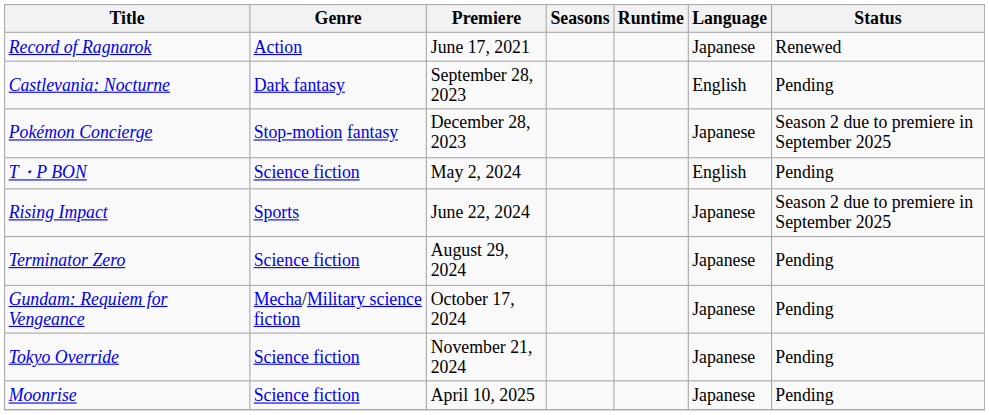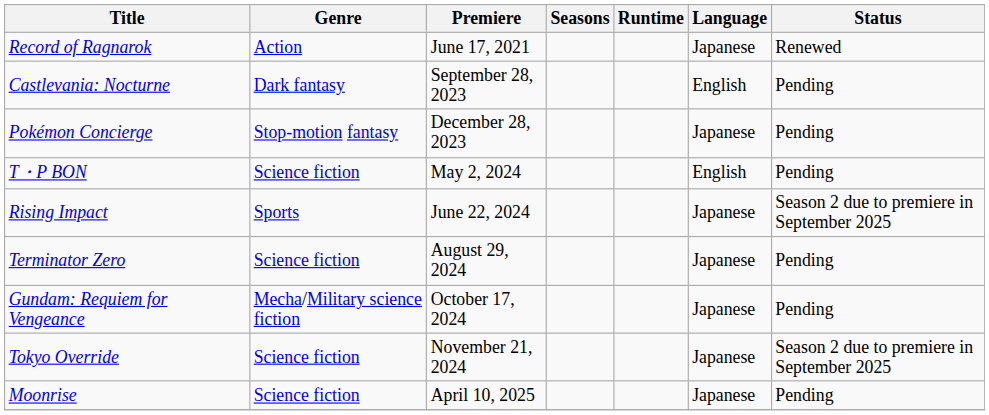 <table class="wikitable sortable" style="width:100%">
 <tr>
 <th scope="col" style="width:25%;">Title</th>
 <th>Genre</th>
 <th>Premiere</th>
 <th>Seasons</th>
 <th>Runtime</th>
 <th>Language</th>
 <th>Status</th>
 </tr>
 <tr>
 <td><em><a href='#'>Record of Ragnarok</a></em></td>
 <td><a href='#'>Action</a></td>
 <td>June 17, 2021</td>
 <td></td>
 <td></td>
 <td>Japanese</td>
 <td>Renewed</td>
 </tr>
 <tr>
 <td><em><a href='#'>Castlevania: Nocturne</a></em></td>
 <td><a href='#'>Dark fantasy</a></td>
 <td>September 28, 2023</td>
 <td></td>
 <td></td>
 <td>English</td>
 <td>Pending</td>
 </tr>
 <tr>
 <td><em><a href='#'>Pokémon Concierge</a></em></td>
 <td><a href='#'>Stop-motion</a> <a href='#'>fantasy</a></td>
 <td>December 28, 2023</td>
 <td></td>
 <td></td>
 <td>Japanese</td>
-<td>Season 2 due to premiere in September 2025</td>
+<td>Pending</td>
 </tr>
 <tr>
 <td><em><a href='#'>T・P BON</a></em></td>
 <td><a href='#'>Science fiction</a></td>
 <td>May 2, 2024</td>
 <td></td>
 <td></td>
 <td>English</td>
 <td>Pending</td>
 </tr>
 <tr>
 <td><em><a href='#'>Rising Impact</a></em></td>
 <td><a href='#'>Sports</a></td>
 <td>June 22, 2024</td>
 <td></td>
 <td></td>
 <td>Japanese</td>
 <td>Season 2 due to premiere in September 2025</td>
 </tr>
 <tr>
 <td><em><a href='#'>Terminator Zero</a></em></td>
 <td><a href='#'>Science fiction</a></td>
 <td>August 29, 2024</td>
 <td></td>
 <td></td>
 <td>Japanese</td>
 <td>Pending</td>
 </tr>
 <tr>
 <td><em><a href='#'>Gundam: Requiem for Vengeance</a></em></td>
 <td><a href='#'>Mecha</a>/<a href='#'>Military science fiction</a></td>
 <td>October 17, 2024</td>
 <td></td>
 <td></td>
 <td>Japanese</td>
 <td>Pending</td>
 </tr>
 <tr>
 <td><em><a href='#'>Tokyo Override</a></em></td>
 <td><a href='#'>Science fiction</a></td>
 <td>November 21, 2024</td>
 <td></td>
 <td></td>
 <td>Japanese</td>
-<td>Pending</td>
+<td>Season 2 due to premiere in September 2025</td>
 </tr>
 <tr>
 <td><em><a href='#'>Moonrise</a></em></td>
 <td><a href='#'>Science fiction</a></td>
 <td>April 10, 2025</td>
 <td></td>
 <td></td>
 <td>Japanese</td>
 <td>Pending</td>
 </tr>
 <tr>
 </tr>
 </table>
